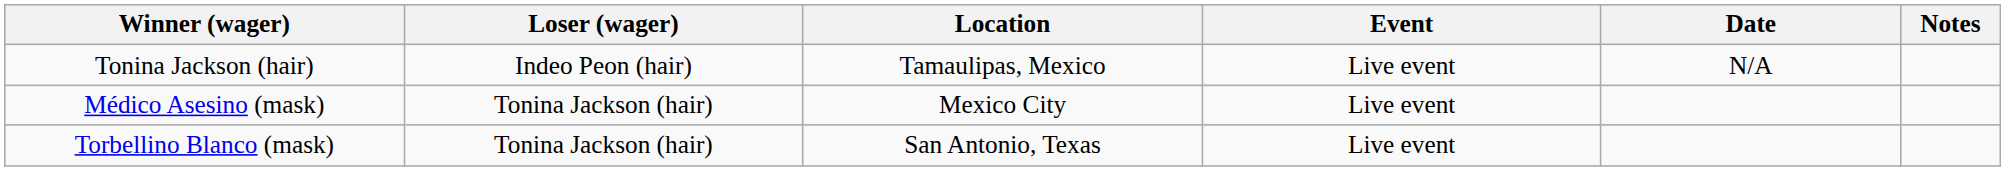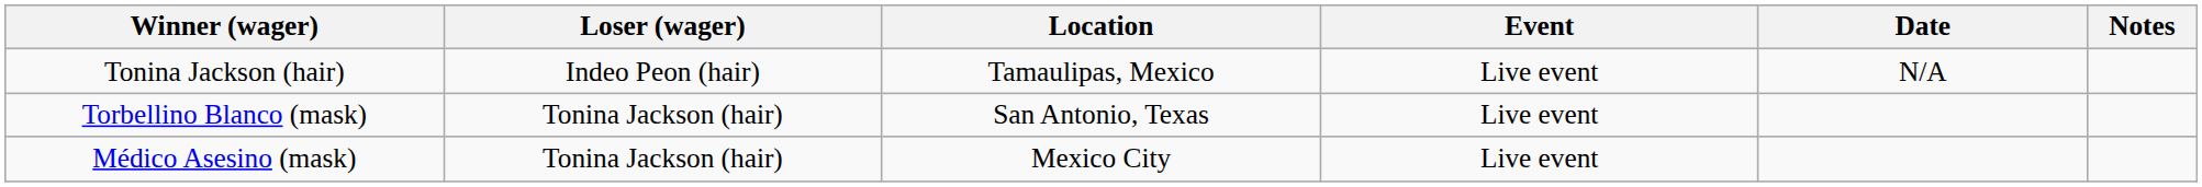 <table class="wikitable sortable" width=100%  style="text-align: center">
 <tr>
 <th width=20% scope="col">Winner (wager)</th>
 <th width=20% scope="col">Loser (wager)</th>
 <th width=20% scope="col">Location</th>
 <th width=20% scope="col">Event</th>
 <th width=15% scope="col">Date</th>
 <th class="unsortable" width=5% scope="col">Notes</th>
 </tr>
 <tr>
 <td>Tonina Jackson (hair)</td>
 <td>Indeo Peon (hair)</td>
 <td>Tamaulipas, Mexico</td>
 <td>Live event</td>
 <td>N/A</td>
 <td></td>
 </tr>
 <tr>
+<td><a href='#'>Torbellino Blanco</a> (mask)</td>
+<td>Tonina Jackson (hair)</td>
+<td>San Antonio, Texas</td>
+<td>Live event</td>
+<td></td>
+<td><br></td>
+</tr>
+<tr>
 <td><a href='#'>Médico Asesino</a> (mask)</td>
 <td>Tonina Jackson (hair)</td>
 <td>Mexico City</td>
 <td>Live event</td>
 <td></td>
 <td></td>
 </tr>
-<tr>
-<td><a href='#'>Torbellino Blanco</a> (mask)</td>
-<td>Tonina Jackson (hair)</td>
-<td>San Antonio, Texas</td>
-<td>Live event</td>
-<td></td>
-<td><br></td>
-</tr>
 </table>
